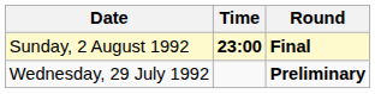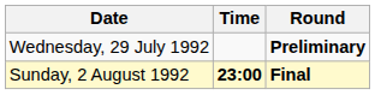 <table class="wikitable">
 <tr>
 <th>Date</th>
 <th>Time</th>
 <th>Round</th>
 </tr>
+<tr>
+<td>Wednesday, 29 July 1992</td>
+<td></td>
+<td><strong>Preliminary</strong></td>
+</tr>
 <tr style=background:lemonchiffon>
 <td>Sunday, 2 August 1992</td>
 <td><strong>23:00</strong></td>
 <td><strong>Final</strong></td>
 </tr>
-<tr>
-<td>Wednesday, 29 July 1992</td>
-<td></td>
-<td><strong>Preliminary</strong></td>
-</tr>
 </table>
